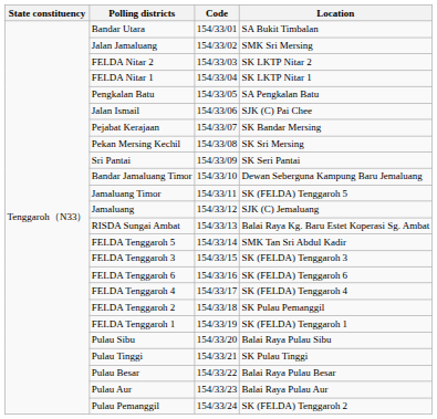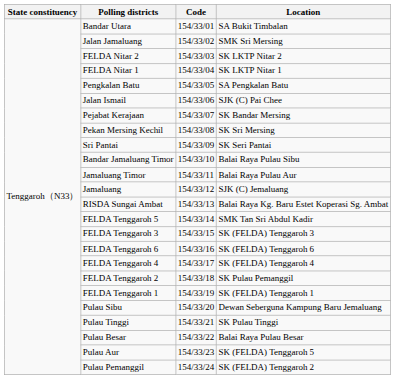 <table class="wikitable sortable mw-collapsible" style="white-space:nowrap;font-size:85%">
 <tr>
 <th>State constituency</th>
 <th>Polling districts</th>
 <th>Code</th>
 <th>Location</th>
 </tr>
 <tr>
 <td rowspan="24">Tenggaroh（N33）</td>
 <td>Bandar Utara</td>
 <td>154/33/01</td>
 <td>SA Bukit Timbalan</td>
 </tr>
 <tr>
 <td>Jalan Jamaluang</td>
 <td>154/33/02</td>
 <td>SMK Sri Mersing</td>
 </tr>
 <tr>
 <td>FELDA Nitar 2</td>
 <td>154/33/03</td>
 <td>SK LKTP Nitar 2</td>
 </tr>
 <tr>
 <td>FELDA Nitar 1</td>
 <td>154/33/04</td>
 <td>SK LKTP Nitar 1</td>
 </tr>
 <tr>
 <td>Pengkalan Batu</td>
 <td>154/33/05</td>
 <td>SA Pengkalan Batu</td>
 </tr>
 <tr>
 <td>Jalan Ismail</td>
 <td>154/33/06</td>
 <td>SJK (C) Pai Chee</td>
 </tr>
 <tr>
 <td>Pejabat Kerajaan</td>
 <td>154/33/07</td>
 <td>SK Bandar Mersing</td>
 </tr>
 <tr>
 <td>Pekan Mersing Kechil</td>
 <td>154/33/08</td>
 <td>SK Sri Mersing</td>
 </tr>
 <tr>
 <td>Sri Pantai</td>
 <td>154/33/09</td>
 <td>SK Seri Pantai</td>
 </tr>
 <tr>
 <td>Bandar Jamaluang Timor</td>
 <td>154/33/10</td>
-<td>Dewan Seberguna Kampung Baru Jemaluang</td>
+<td>Balai Raya Pulau Sibu</td>
 </tr>
 <tr>
 <td>Jamaluang Timor</td>
 <td>154/33/11</td>
-<td>SK (FELDA) Tenggaroh 5</td>
+<td>Balai Raya Pulau Aur</td>
 </tr>
 <tr>
 <td>Jamaluang</td>
 <td>154/33/12</td>
 <td>SJK (C) Jemaluang</td>
 </tr>
 <tr>
 <td>RISDA Sungai Ambat</td>
 <td>154/33/13</td>
 <td>Balai Raya Kg. Baru Estet Koperasi Sg. Ambat</td>
 </tr>
 <tr>
 <td>FELDA Tenggaroh 5</td>
 <td>154/33/14</td>
 <td>SMK Tan Sri Abdul Kadir</td>
 </tr>
 <tr>
 <td>FELDA Tenggaroh 3</td>
 <td>154/33/15</td>
 <td>SK (FELDA) Tenggaroh 3</td>
 </tr>
 <tr>
 <td>FELDA Tenggaroh 6</td>
 <td>154/33/16</td>
 <td>SK (FELDA) Tenggaroh 6</td>
 </tr>
 <tr>
 <td>FELDA Tenggaroh 4</td>
 <td>154/33/17</td>
 <td>SK (FELDA) Tenggaroh 4</td>
 </tr>
 <tr>
 <td>FELDA Tenggaroh 2</td>
 <td>154/33/18</td>
 <td>SK Pulau Pemanggil</td>
 </tr>
 <tr>
 <td>FELDA Tenggaroh 1</td>
 <td>154/33/19</td>
 <td>SK (FELDA) Tenggaroh 1</td>
 </tr>
 <tr>
 <td>Pulau Sibu</td>
 <td>154/33/20</td>
-<td>Balai Raya Pulau Sibu</td>
+<td>Dewan Seberguna Kampung Baru Jemaluang</td>
 </tr>
 <tr>
 <td>Pulau Tinggi</td>
 <td>154/33/21</td>
 <td>SK Pulau Tinggi</td>
 </tr>
 <tr>
 <td>Pulau Besar</td>
 <td>154/33/22</td>
 <td>Balai Raya Pulau Besar</td>
 </tr>
 <tr>
 <td>Pulau Aur</td>
 <td>154/33/23</td>
-<td>Balai Raya Pulau Aur</td>
+<td>SK (FELDA) Tenggaroh 5</td>
 </tr>
 <tr>
 <td>Pulau Pemanggil</td>
 <td>154/33/24</td>
 <td>SK (FELDA) Tenggaroh 2</td>
 </tr>
 </table>
